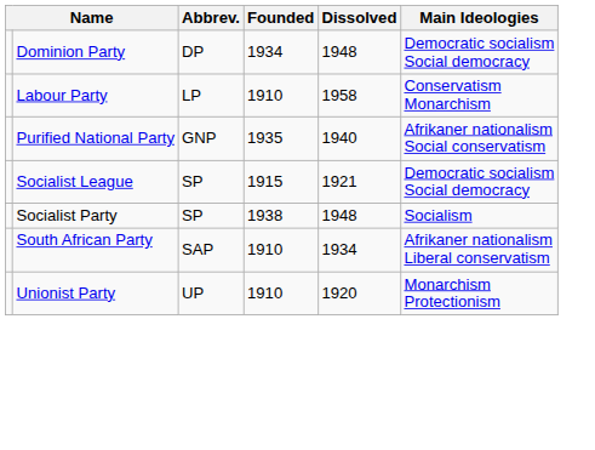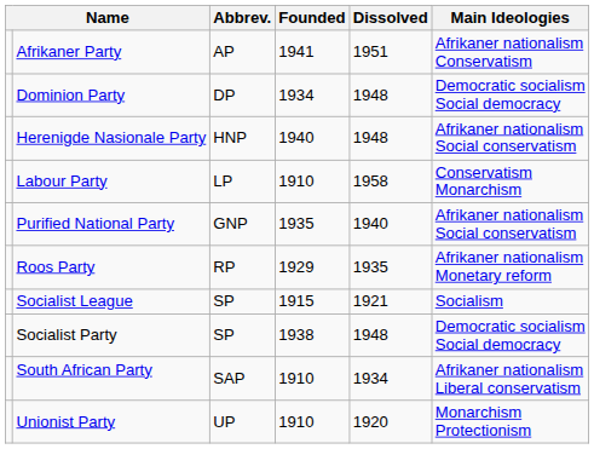 <table class="wikitable">
 <tr>
 <th colspan="2">Name</th>
 <th>Abbrev.</th>
 <th>Founded</th>
 <th>Dissolved</th>
 <th>Main Ideologies</th>
 </tr>
 <tr>
 <td bgcolor=></td>
+<td><a href='#'>Afrikaner Party</a><br><small></small></td>
+<td>AP</td>
+<td>1941</td>
+<td>1951</td>
+<td><a href='#'>Afrikaner nationalism</a><br><a href='#'>Conservatism</a></td>
+</tr>
+<tr>
+<td bgcolor=></td>
 <td><a href='#'>Dominion Party</a><br><small></small></td>
 <td>DP</td>
 <td>1934</td>
 <td>1948</td>
 <td><a href='#'>Democratic socialism</a><br><a href='#'>Social democracy</a></td>
+</tr>
+<tr>
+<td bgcolor=></td>
+<td><a href='#'>Herenigde Nasionale Party</a><br><small></small></td>
+<td>HNP</td>
+<td>1940</td>
+<td>1948</td>
+<td><a href='#'>Afrikaner nationalism</a><br><a href='#'>Social conservatism</a></td>
 </tr>
 <tr>
 <td bgcolor=></td>
 <td><a href='#'>Labour Party</a><br><small></small></td>
 <td>LP</td>
 <td>1910</td>
 <td>1958</td>
 <td><a href='#'>Conservatism</a><br><a href='#'>Monarchism</a></td>
 </tr>
 <tr>
 <td bgcolor=></td>
 <td><a href='#'>Purified National Party</a><br><small></small></td>
 <td>GNP</td>
 <td>1935</td>
 <td>1940</td>
 <td><a href='#'>Afrikaner nationalism</a><br><a href='#'>Social conservatism</a></td>
 </tr>
 <tr>
+<td></td>
+<td><a href='#'>Roos Party</a></td>
+<td>RP</td>
+<td>1929</td>
+<td>1935</td>
+<td><a href='#'>Afrikaner nationalism</a><br><a href='#'>Monetary reform</a></td>
+</tr>
+<tr>
 <td bgcolor=></td>
 <td><a href='#'>Socialist League</a></td>
 <td>SP</td>
 <td>1915</td>
 <td>1921</td>
-<td><a href='#'>Democratic socialism</a><br><a href='#'>Social democracy</a></td>
+<td><a href='#'>Socialism</a></td>
 </tr>
 <tr>
 <td bgcolor=></td>
 <td>Socialist Party</td>
 <td>SP</td>
 <td>1938</td>
 <td>1948</td>
-<td><a href='#'>Socialism</a></td>
+<td><a href='#'>Democratic socialism</a><br><a href='#'>Social democracy</a></td>
 </tr>
 <tr>
 <td bgcolor=></td>
 <td><a href='#'>South African Party</a><br><small><br></small></td>
 <td>SAP</td>
 <td>1910</td>
 <td>1934</td>
 <td><a href='#'>Afrikaner nationalism</a><br><a href='#'>Liberal conservatism</a></td>
 </tr>
 <tr>
 <td bgcolor=></td>
 <td><a href='#'>Unionist Party</a><br><small></small></td>
 <td>UP</td>
 <td>1910</td>
 <td>1920</td>
 <td><a href='#'>Monarchism</a><br><a href='#'>Protectionism</a></td>
 </tr>
 </table>
